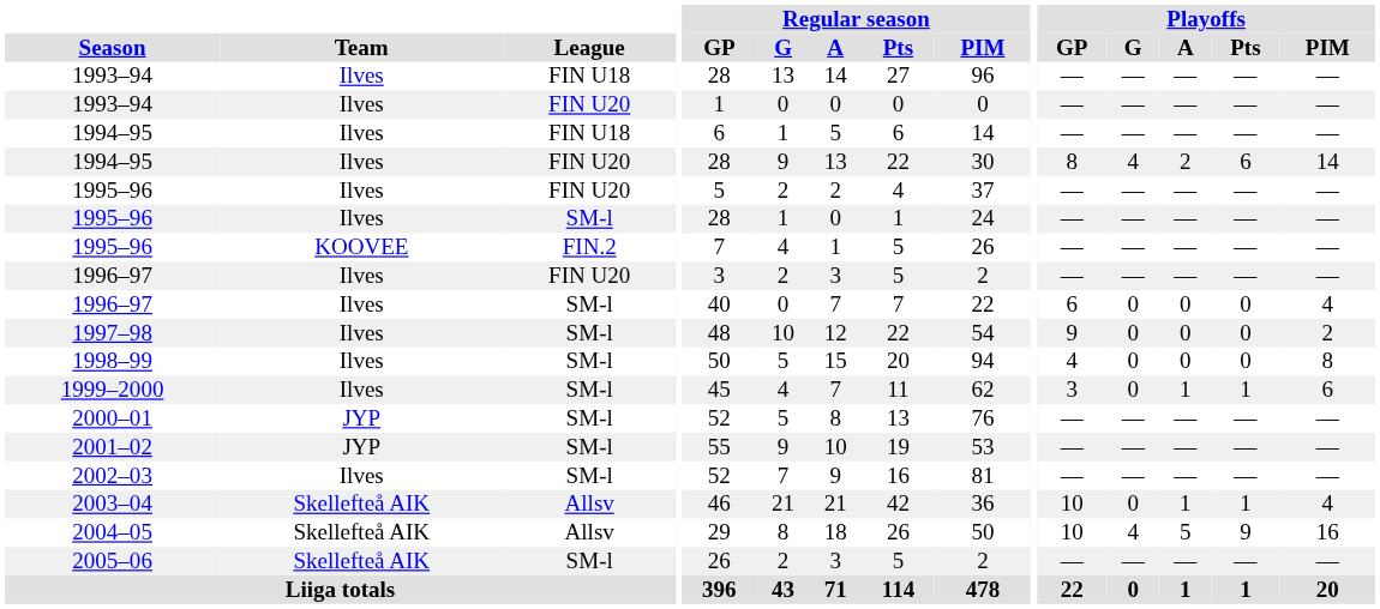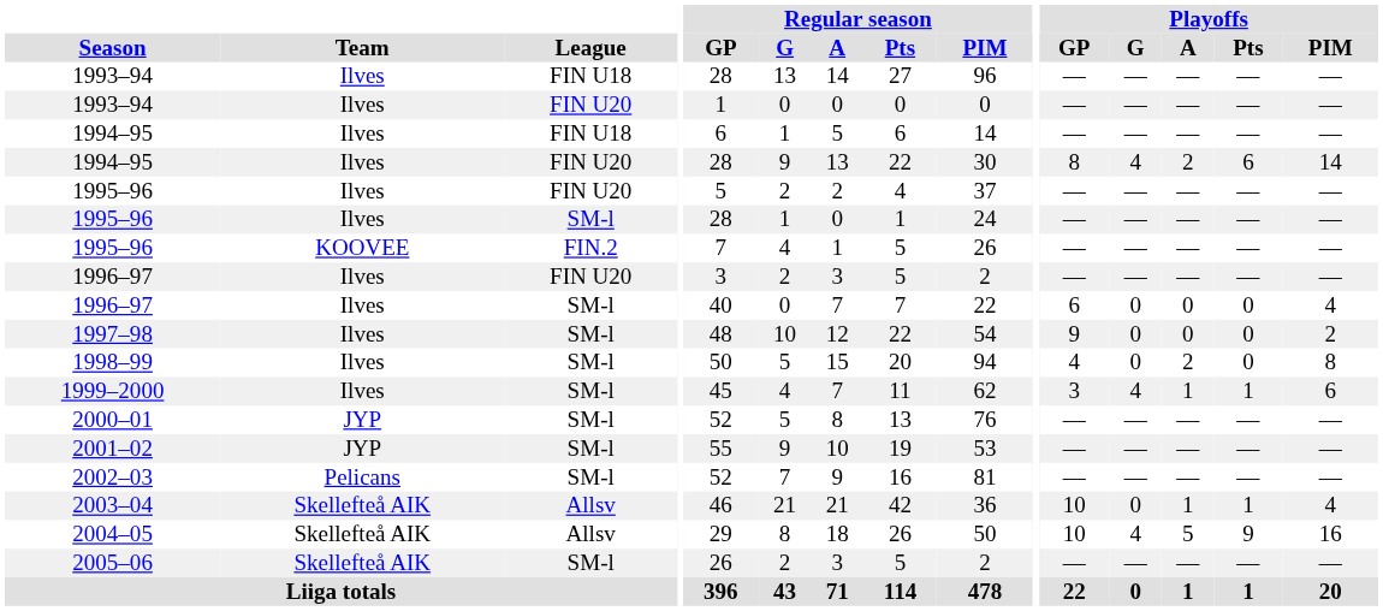 <table border="0" cellpadding="1" cellspacing="0" style="text-align:center; width:60em">
 <tr bgcolor="#e0e0e0">
 <th colspan="3" bgcolor="#ffffff"></th>
 <th rowspan="99" bgcolor="#ffffff"></th>
 <th colspan="5"><a href='#'>Regular season</a></th>
 <th rowspan="99" bgcolor="#ffffff"></th>
 <th colspan="5"><a href='#'>Playoffs</a></th>
 </tr>
 <tr bgcolor="#e0e0e0">
 <th><a href='#'>Season</a></th>
 <th>Team</th>
 <th>League</th>
 <th>GP</th>
 <th><a href='#'>G</a></th>
 <th><a href='#'>A</a></th>
 <th><a href='#'>Pts</a></th>
 <th><a href='#'>PIM</a></th>
 <th>GP</th>
 <th>G</th>
 <th>A</th>
 <th>Pts</th>
 <th>PIM</th>
 </tr>
 <tr>
 <td>1993–94</td>
 <td><a href='#'>Ilves</a></td>
 <td>FIN U18</td>
 <td>28</td>
 <td>13</td>
 <td>14</td>
 <td>27</td>
 <td>96</td>
 <td>—</td>
 <td>—</td>
 <td>—</td>
 <td>—</td>
 <td>—</td>
 </tr>
 <tr bgcolor="#f0f0f0">
 <td>1993–94</td>
 <td>Ilves</td>
 <td><a href='#'>FIN U20</a></td>
 <td>1</td>
 <td>0</td>
 <td>0</td>
 <td>0</td>
 <td>0</td>
 <td>—</td>
 <td>—</td>
 <td>—</td>
 <td>—</td>
 <td>—</td>
 </tr>
 <tr>
 <td>1994–95</td>
 <td>Ilves</td>
 <td>FIN U18</td>
 <td>6</td>
 <td>1</td>
 <td>5</td>
 <td>6</td>
 <td>14</td>
 <td>—</td>
 <td>—</td>
 <td>—</td>
 <td>—</td>
 <td>—</td>
 </tr>
 <tr bgcolor="#f0f0f0">
 <td>1994–95</td>
 <td>Ilves</td>
 <td>FIN U20</td>
 <td>28</td>
 <td>9</td>
 <td>13</td>
 <td>22</td>
 <td>30</td>
 <td>8</td>
 <td>4</td>
 <td>2</td>
 <td>6</td>
 <td>14</td>
 </tr>
 <tr>
 <td>1995–96</td>
 <td>Ilves</td>
 <td>FIN U20</td>
 <td>5</td>
 <td>2</td>
 <td>2</td>
 <td>4</td>
 <td>37</td>
 <td>—</td>
 <td>—</td>
 <td>—</td>
 <td>—</td>
 <td>—</td>
 </tr>
 <tr bgcolor="#f0f0f0">
 <td><a href='#'>1995–96</a></td>
 <td>Ilves</td>
 <td><a href='#'>SM-l</a></td>
 <td>28</td>
 <td>1</td>
 <td>0</td>
 <td>1</td>
 <td>24</td>
 <td>—</td>
 <td>—</td>
 <td>—</td>
 <td>—</td>
 <td>—</td>
 </tr>
 <tr>
 <td><a href='#'>1995–96</a></td>
 <td><a href='#'>KOOVEE</a></td>
 <td><a href='#'>FIN.2</a></td>
 <td>7</td>
 <td>4</td>
 <td>1</td>
 <td>5</td>
 <td>26</td>
 <td>—</td>
 <td>—</td>
 <td>—</td>
 <td>—</td>
 <td>—</td>
 </tr>
 <tr bgcolor="#f0f0f0">
 <td>1996–97</td>
 <td>Ilves</td>
 <td>FIN U20</td>
 <td>3</td>
 <td>2</td>
 <td>3</td>
 <td>5</td>
 <td>2</td>
 <td>—</td>
 <td>—</td>
 <td>—</td>
 <td>—</td>
 <td>—</td>
 </tr>
 <tr>
 <td><a href='#'>1996–97</a></td>
 <td>Ilves</td>
 <td>SM-l</td>
 <td>40</td>
 <td>0</td>
 <td>7</td>
 <td>7</td>
 <td>22</td>
 <td>6</td>
 <td>0</td>
 <td>0</td>
 <td>0</td>
 <td>4</td>
 </tr>
 <tr bgcolor="#f0f0f0">
 <td><a href='#'>1997–98</a></td>
 <td>Ilves</td>
 <td>SM-l</td>
 <td>48</td>
 <td>10</td>
 <td>12</td>
 <td>22</td>
 <td>54</td>
 <td>9</td>
 <td>0</td>
 <td>0</td>
 <td>0</td>
 <td>2</td>
 </tr>
 <tr>
 <td><a href='#'>1998–99</a></td>
 <td>Ilves</td>
 <td>SM-l</td>
 <td>50</td>
 <td>5</td>
 <td>15</td>
 <td>20</td>
 <td>94</td>
 <td>4</td>
 <td>0</td>
-<td>0</td>
+<td>2</td>
 <td>0</td>
 <td>8</td>
 </tr>
 <tr bgcolor="#f0f0f0">
 <td><a href='#'>1999–2000</a></td>
 <td>Ilves</td>
 <td>SM-l</td>
 <td>45</td>
 <td>4</td>
 <td>7</td>
 <td>11</td>
 <td>62</td>
 <td>3</td>
-<td>0</td>
+<td>4</td>
 <td>1</td>
 <td>1</td>
 <td>6</td>
 </tr>
 <tr>
 <td><a href='#'>2000–01</a></td>
 <td><a href='#'>JYP</a></td>
 <td>SM-l</td>
 <td>52</td>
 <td>5</td>
 <td>8</td>
 <td>13</td>
 <td>76</td>
 <td>—</td>
 <td>—</td>
 <td>—</td>
 <td>—</td>
 <td>—</td>
 </tr>
 <tr bgcolor="#f0f0f0">
 <td><a href='#'>2001–02</a></td>
 <td>JYP</td>
 <td>SM-l</td>
 <td>55</td>
 <td>9</td>
 <td>10</td>
 <td>19</td>
 <td>53</td>
 <td>—</td>
 <td>—</td>
 <td>—</td>
 <td>—</td>
 <td>—</td>
 </tr>
 <tr>
 <td><a href='#'>2002–03</a></td>
-<td>Ilves</td>
+<td><a href='#'>Pelicans</a></td>
 <td>SM-l</td>
 <td>52</td>
 <td>7</td>
 <td>9</td>
 <td>16</td>
 <td>81</td>
 <td>—</td>
 <td>—</td>
 <td>—</td>
 <td>—</td>
 <td>—</td>
 </tr>
 <tr bgcolor="#f0f0f0">
 <td><a href='#'>2003–04</a></td>
 <td><a href='#'>Skellefteå AIK</a></td>
 <td><a href='#'>Allsv</a></td>
 <td>46</td>
 <td>21</td>
 <td>21</td>
 <td>42</td>
 <td>36</td>
 <td>10</td>
 <td>0</td>
 <td>1</td>
 <td>1</td>
 <td>4</td>
 </tr>
 <tr>
 <td><a href='#'>2004–05</a></td>
 <td>Skellefteå AIK</td>
 <td>Allsv</td>
 <td>29</td>
 <td>8</td>
 <td>18</td>
 <td>26</td>
 <td>50</td>
 <td>10</td>
 <td>4</td>
 <td>5</td>
 <td>9</td>
 <td>16</td>
 </tr>
 <tr bgcolor="#f0f0f0">
 <td><a href='#'>2005–06</a></td>
 <td><a href='#'>Skellefteå AIK</a></td>
 <td>SM-l</td>
 <td>26</td>
 <td>2</td>
 <td>3</td>
 <td>5</td>
 <td>2</td>
 <td>—</td>
 <td>—</td>
 <td>—</td>
 <td>—</td>
 <td>—</td>
 </tr>
 <tr bgcolor="#e0e0e0">
 <th colspan="3">Liiga totals</th>
 <th>396</th>
 <th>43</th>
 <th>71</th>
 <th>114</th>
 <th>478</th>
 <th>22</th>
 <th>0</th>
 <th>1</th>
 <th>1</th>
 <th>20</th>
 </tr>
 </table>
